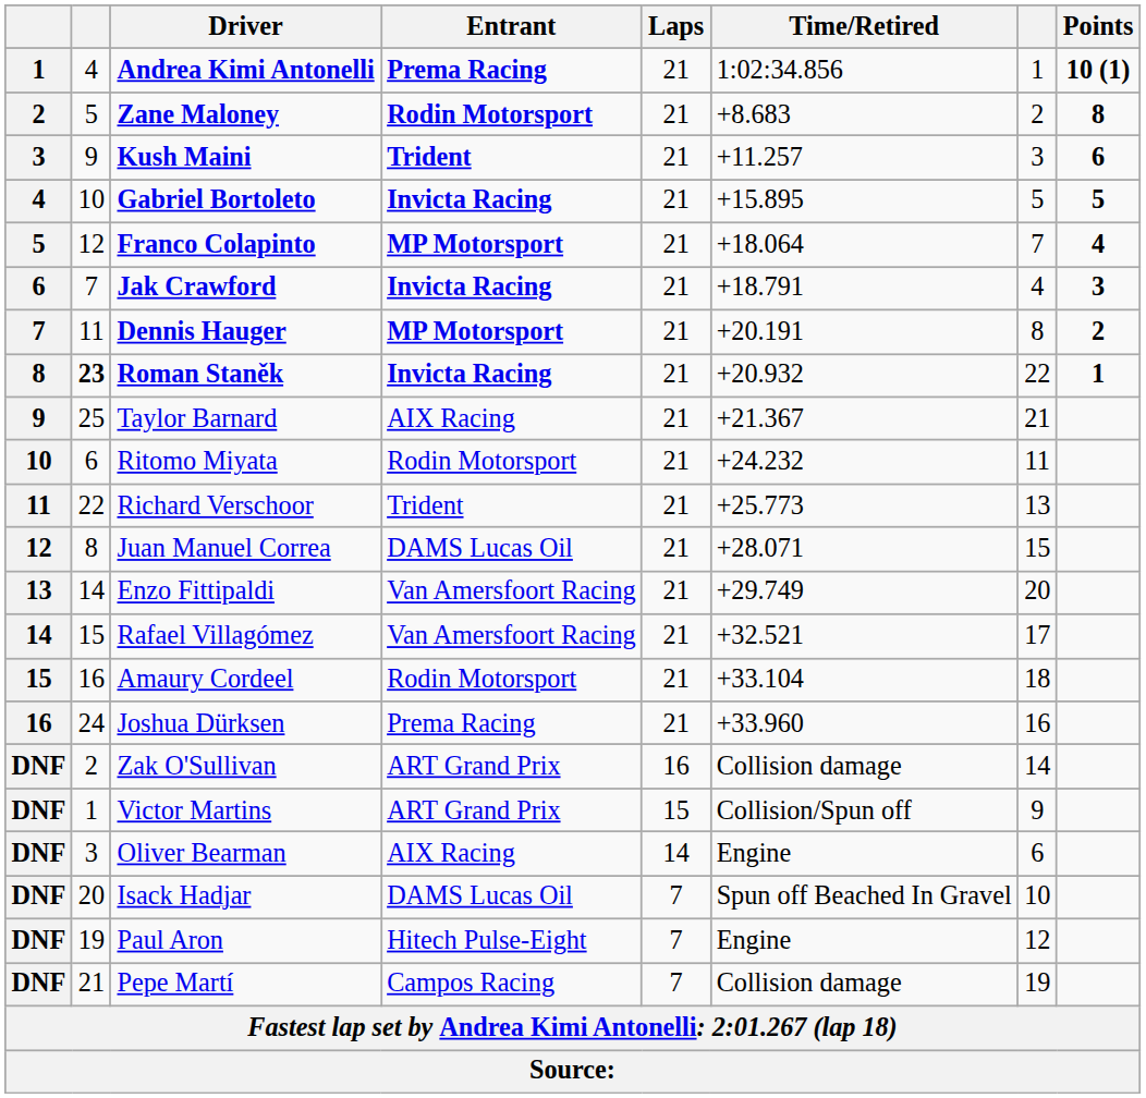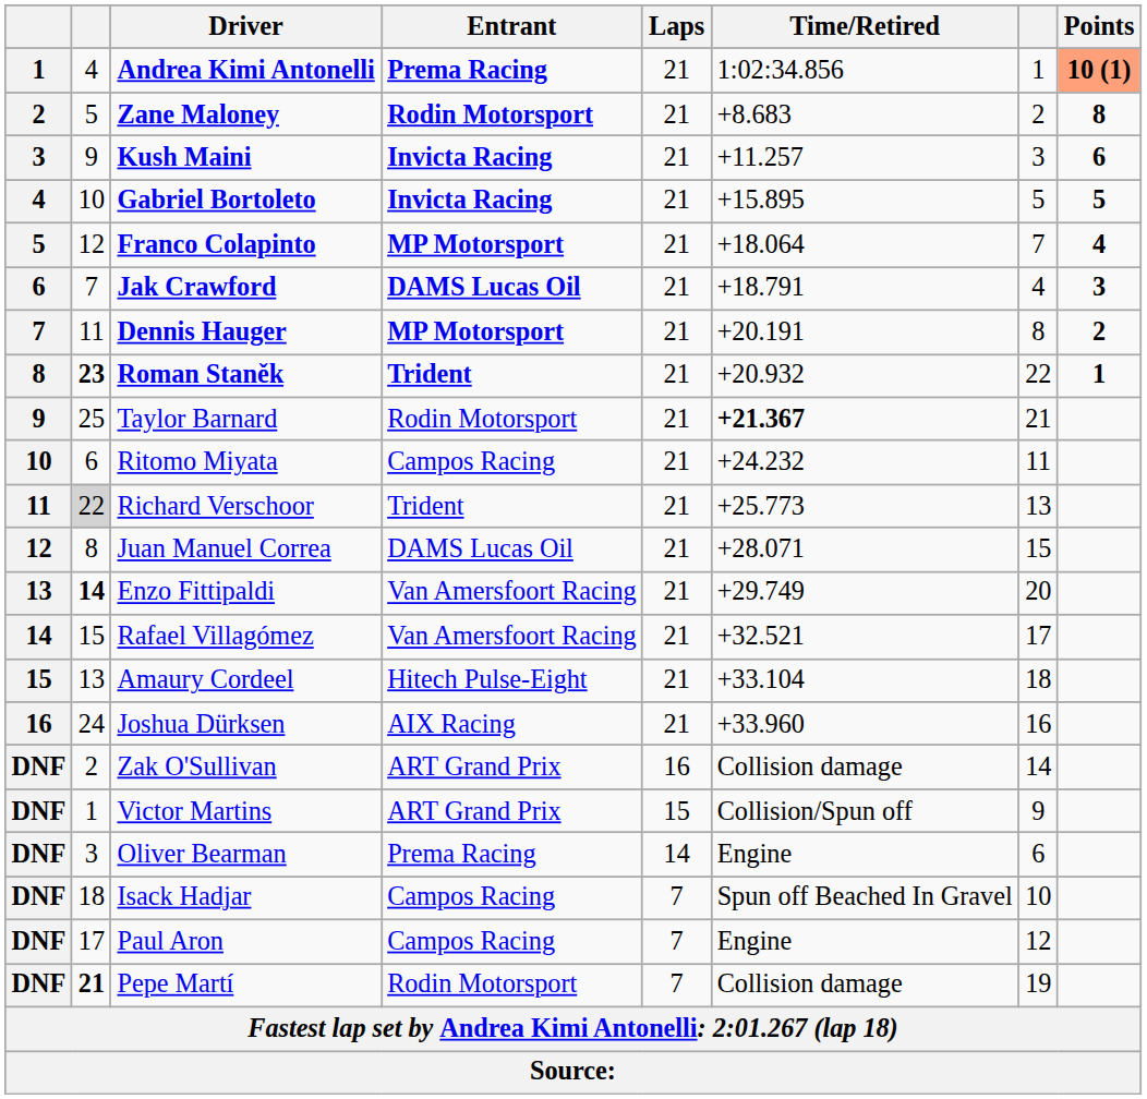 <table class="wikitable" style="font-size:85%">
 <tr>
 <th scope="col"></th>
 <th scope="col"></th>
 <th scope="col">Driver</th>
 <th scope="col">Entrant</th>
 <th scope="col">Laps</th>
 <th scope="col">Time/Retired</th>
 <th scope="col"></th>
 <th scope="col">Points</th>
 </tr>
 <tr>
 <th>1</th>
 <td align="center">4</td>
 <td> <strong><a href='#'>Andrea Kimi Antonelli</a></strong></td>
 <td><strong><a href='#'>Prema Racing</a></strong></td>
 <td align="center">21</td>
 <td>1:02:34.856</td>
 <td align="center">1</td>
-<td align="center"><strong>10 (1)</strong></td>
+<td align="center" style="background: lightsalmon;"><strong>10 (1)</strong></td>
 </tr>
 <tr>
 <th>2</th>
 <td align="center">5</td>
 <td> <strong><a href='#'>Zane Maloney</a></strong></td>
 <td><strong><a href='#'>Rodin Motorsport</a></strong></td>
 <td align="center">21</td>
 <td>+8.683</td>
 <td align="center">2</td>
 <td align="center"><strong>8</strong></td>
 </tr>
 <tr>
 <th>3</th>
 <td align="center">9</td>
 <td> <strong><a href='#'>Kush Maini</a></strong></td>
-<td><strong><a href='#'>Trident</a></strong></td>
+<td><strong><a href='#'>Invicta Racing</a></strong></td>
 <td align="center">21</td>
 <td>+11.257</td>
 <td align="center">3</td>
 <td align="center"><strong>6</strong></td>
 </tr>
 <tr>
 <th>4</th>
 <td align="center">10</td>
 <td> <strong><a href='#'>Gabriel Bortoleto</a></strong></td>
 <td><strong><a href='#'>Invicta Racing</a></strong></td>
 <td align="center">21</td>
 <td>+15.895</td>
 <td align="center">5</td>
 <td align="center"><strong>5</strong></td>
 </tr>
 <tr>
 <th>5</th>
 <td align="center">12</td>
 <td> <strong><a href='#'>Franco Colapinto</a></strong></td>
 <td><strong><a href='#'>MP Motorsport</a></strong></td>
 <td align="center">21</td>
 <td>+18.064</td>
 <td align="center">7</td>
 <td align="center"><strong>4</strong></td>
 </tr>
 <tr>
 <th>6</th>
 <td align="center">7</td>
 <td> <strong><a href='#'>Jak Crawford</a></strong></td>
-<td><strong><a href='#'>Invicta Racing</a></strong></td>
+<td><strong><a href='#'>DAMS Lucas Oil</a></strong></td>
 <td align="center">21</td>
 <td>+18.791</td>
 <td align="center">4</td>
 <td align="center"><strong>3</strong></td>
 </tr>
 <tr>
 <th>7</th>
 <td align="center">11</td>
 <td> <strong><a href='#'>Dennis Hauger</a></strong></td>
 <td><strong><a href='#'>MP Motorsport</a></strong></td>
 <td align="center">21</td>
 <td>+20.191</td>
 <td align="center">8</td>
 <td align="center"><strong>2</strong></td>
 </tr>
 <tr>
 <th>8</th>
 <td align="center"><strong>23</strong></td>
 <td> <strong><a href='#'>Roman Staněk</a></strong></td>
-<td><strong><a href='#'>Invicta Racing</a></strong></td>
+<td><strong><a href='#'>Trident</a></strong></td>
 <td align="center">21</td>
 <td>+20.932</td>
 <td align="center">22</td>
 <td align="center"><strong>1</strong></td>
 </tr>
 <tr>
 <th>9</th>
 <td align="center">25</td>
 <td> <a href='#'>Taylor Barnard</a></td>
-<td><a href='#'>AIX Racing</a></td>
+<td><a href='#'>Rodin Motorsport</a></td>
 <td align="center">21</td>
-<td>+21.367</td>
+<td><strong>+21.367</strong></td>
 <td align="center">21</td>
 <td align="center"></td>
 </tr>
 <tr>
 <th>10</th>
 <td align="center">6</td>
 <td> <a href='#'>Ritomo Miyata</a></td>
-<td><a href='#'>Rodin Motorsport</a></td>
+<td><a href='#'>Campos Racing</a></td>
 <td align="center">21</td>
 <td>+24.232</td>
 <td align="center">11</td>
 <td align="center"></td>
 </tr>
 <tr>
 <th>11</th>
-<td align="center">22</td>
+<td align="center" style="background: lightgrey;">22</td>
 <td> <a href='#'>Richard Verschoor</a></td>
 <td><a href='#'>Trident</a></td>
 <td align="center">21</td>
 <td>+25.773</td>
 <td align="center">13</td>
 <td align="center"></td>
 </tr>
 <tr>
 <th>12</th>
 <td align="center">8</td>
 <td> <a href='#'>Juan Manuel Correa</a></td>
 <td><a href='#'>DAMS Lucas Oil</a></td>
 <td align="center">21</td>
 <td>+28.071</td>
 <td align="center">15</td>
 <td align="center"></td>
 </tr>
 <tr>
 <th>13</th>
-<td align="center">14</td>
+<td align="center"><strong>14</strong></td>
 <td> <a href='#'>Enzo Fittipaldi</a></td>
 <td><a href='#'>Van Amersfoort Racing</a></td>
 <td align="center">21</td>
 <td>+29.749</td>
 <td align="center">20</td>
 <td align="center"></td>
 </tr>
 <tr>
 <th>14</th>
 <td align="center">15</td>
 <td> <a href='#'>Rafael Villagómez</a></td>
 <td><a href='#'>Van Amersfoort Racing</a></td>
 <td align="center">21</td>
 <td>+32.521</td>
 <td align="center">17</td>
 <td align="center"></td>
 </tr>
 <tr>
 <th>15</th>
-<td align="center">16</td>
+<td align="center">13</td>
 <td> <a href='#'>Amaury Cordeel</a></td>
-<td><a href='#'>Rodin Motorsport</a></td>
+<td><a href='#'>Hitech Pulse-Eight</a></td>
 <td align="center">21</td>
 <td>+33.104</td>
 <td align="center">18</td>
 <td align="center"></td>
 </tr>
 <tr>
 <th>16</th>
 <td align="center">24</td>
 <td> <a href='#'>Joshua Dürksen</a></td>
-<td><a href='#'>Prema Racing</a></td>
+<td><a href='#'>AIX Racing</a></td>
 <td align="center">21</td>
 <td>+33.960</td>
 <td align="center">16</td>
 <td align="center"></td>
 </tr>
 <tr>
 <th>DNF</th>
 <td align="center">2</td>
 <td> <a href='#'>Zak O'Sullivan</a></td>
 <td><a href='#'>ART Grand Prix</a></td>
 <td align="center">16</td>
 <td>Collision damage</td>
 <td align="center">14</td>
 <td align="center"></td>
 </tr>
 <tr>
 <th>DNF</th>
 <td align="center">1</td>
 <td> <a href='#'>Victor Martins</a></td>
 <td><a href='#'>ART Grand Prix</a></td>
 <td align="center">15</td>
 <td>Collision/Spun off</td>
 <td align="center">9</td>
 <td align="center"></td>
 </tr>
 <tr>
 <th>DNF</th>
 <td align="center">3</td>
 <td> <a href='#'>Oliver Bearman</a></td>
-<td><a href='#'>AIX Racing</a></td>
+<td><a href='#'>Prema Racing</a></td>
 <td align="center">14</td>
 <td>Engine</td>
 <td align="center">6</td>
 <td align="center"></td>
 </tr>
 <tr>
 <th>DNF</th>
-<td align="center">20</td>
+<td align="center">18</td>
 <td> <a href='#'>Isack Hadjar</a></td>
-<td><a href='#'>DAMS Lucas Oil</a></td>
+<td><a href='#'>Campos Racing</a></td>
 <td align="center">7</td>
 <td>Spun off Beached In Gravel</td>
 <td align="center">10</td>
 <td align="center"></td>
 </tr>
 <tr>
 <th>DNF</th>
-<td align="center">19</td>
+<td align="center">17</td>
 <td> <a href='#'>Paul Aron</a></td>
-<td><a href='#'>Hitech Pulse-Eight</a></td>
+<td><a href='#'>Campos Racing</a></td>
 <td align="center">7</td>
 <td>Engine</td>
 <td align="center">12</td>
 <td align="center"></td>
 </tr>
 <tr>
 <th>DNF</th>
-<td align="center">21</td>
+<td align="center"><strong>21</strong></td>
 <td> <a href='#'>Pepe Martí</a></td>
-<td><a href='#'>Campos Racing</a></td>
+<td><a href='#'>Rodin Motorsport</a></td>
 <td align="center">7</td>
 <td>Collision damage</td>
 <td align="center">19</td>
 <td align="center"></td>
 </tr>
 <tr>
 <th colspan="8"><em>Fastest lap set by</em> <strong> <a href='#'>Andrea Kimi Antonelli</a><strong><em>: 2:01.267 (lap 18)<em></th>
 </tr>
 <tr>
 <th colspan="8">Source:</th>
 </tr>
 </table>
